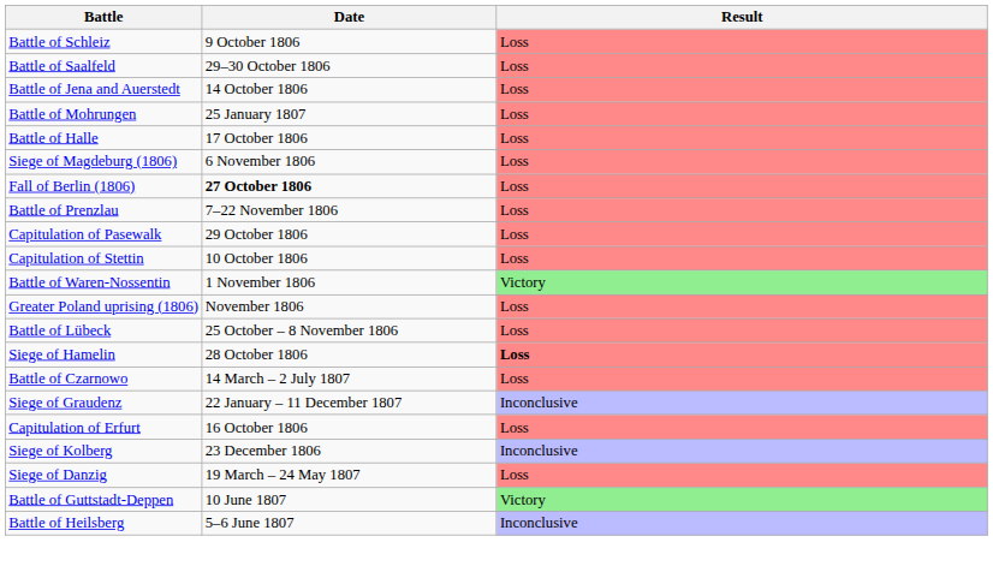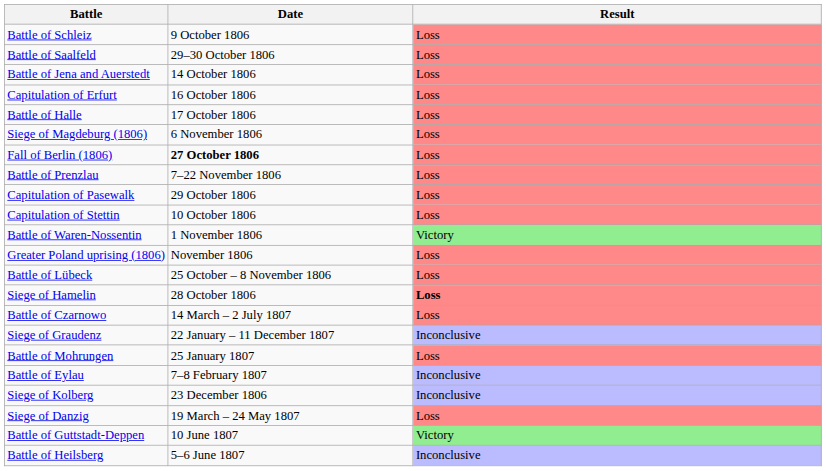 <table class="wikitable">
 <tr>
 <th>Battle</th>
 <th>Date</th>
 <th>Result</th>
 </tr>
 <tr>
 <td width="20%"><a href='#'>Battle of Schleiz</a></td>
 <td width="30%">9 October 1806</td>
 <td width="50%" style="background:#F88">Loss</td>
 </tr>
 <tr>
 <td><a href='#'>Battle of Saalfeld</a></td>
 <td>29–30 October 1806</td>
 <td style="background:#F88">Loss</td>
 </tr>
 <tr>
 <td><a href='#'>Battle of Jena and Auerstedt</a></td>
 <td>14 October 1806</td>
 <td style="background:#F88">Loss</td>
 </tr>
 <tr>
-<td><a href='#'>Battle of Mohrungen</a></td>
-<td>25 January 1807</td>
+<td><a href='#'>Capitulation of Erfurt</a></td>
+<td>16 October 1806</td>
 <td style="background:#F88">Loss</td>
 </tr>
 <tr>
 <td><a href='#'>Battle of Halle</a></td>
 <td>17 October 1806</td>
 <td style="background:#F88">Loss</td>
 </tr>
 <tr>
 <td><a href='#'>Siege of Magdeburg (1806)</a></td>
 <td>6 November 1806</td>
 <td style="background:#F88">Loss</td>
 </tr>
 <tr>
 <td><a href='#'>Fall of Berlin (1806)</a></td>
 <td><strong>27 October 1806</strong></td>
 <td style="background:#F88">Loss</td>
 </tr>
 <tr>
 <td><a href='#'>Battle of Prenzlau</a></td>
 <td>7–22 November 1806</td>
 <td style="background:#F88">Loss</td>
 </tr>
 <tr>
 <td><a href='#'>Capitulation of Pasewalk</a></td>
 <td>29 October 1806</td>
 <td style="background:#F88">Loss</td>
 </tr>
 <tr>
 <td><a href='#'>Capitulation of Stettin</a></td>
 <td>10 October 1806</td>
 <td style="background:#F88">Loss</td>
 </tr>
 <tr>
 <td><a href='#'>Battle of Waren-Nossentin</a></td>
 <td>1 November 1806</td>
 <td style="background:lightgreen">Victory</td>
 </tr>
 <tr>
 <td><a href='#'>Greater Poland uprising (1806)</a></td>
 <td>November 1806</td>
 <td style="background:#F88">Loss</td>
 </tr>
 <tr>
 <td><a href='#'>Battle of Lübeck</a></td>
 <td>25 October – 8 November 1806</td>
 <td style="background:#F88">Loss</td>
 </tr>
 <tr>
 <td><a href='#'>Siege of Hamelin</a></td>
 <td>28 October 1806</td>
 <td style="background:#F88"><strong>Loss</strong></td>
 </tr>
 <tr>
 <td><a href='#'>Battle of Czarnowo</a></td>
 <td>14 March – 2 July 1807</td>
 <td style="background:#F88">Loss</td>
 </tr>
 <tr>
 <td><a href='#'>Siege of Graudenz</a></td>
 <td>22 January – 11 December 1807</td>
 <td style="background:#BBF">Inconclusive</td>
 </tr>
 <tr>
-<td><a href='#'>Capitulation of Erfurt</a></td>
-<td>16 October 1806</td>
+<td><a href='#'>Battle of Mohrungen</a></td>
+<td>25 January 1807</td>
 <td style="background:#F88">Loss</td>
+</tr>
+<tr>
+<td><a href='#'>Battle of Eylau</a></td>
+<td>7–8 February 1807</td>
+<td style="background:#BBF">Inconclusive</td>
 </tr>
 <tr>
 <td><a href='#'>Siege of Kolberg</a></td>
 <td>23 December 1806</td>
 <td style="background:#BBF">Inconclusive</td>
 </tr>
 <tr>
 <td><a href='#'>Siege of Danzig</a></td>
 <td>19 March – 24 May 1807</td>
 <td style="background:#F88">Loss</td>
 </tr>
 <tr>
 <td><a href='#'>Battle of Guttstadt-Deppen</a></td>
 <td>10 June 1807</td>
 <td style="background:lightgreen">Victory</td>
 </tr>
 <tr>
 <td><a href='#'>Battle of Heilsberg</a></td>
 <td>5–6 June 1807</td>
 <td style="background:#BBF">Inconclusive</td>
 </tr>
 </table>
